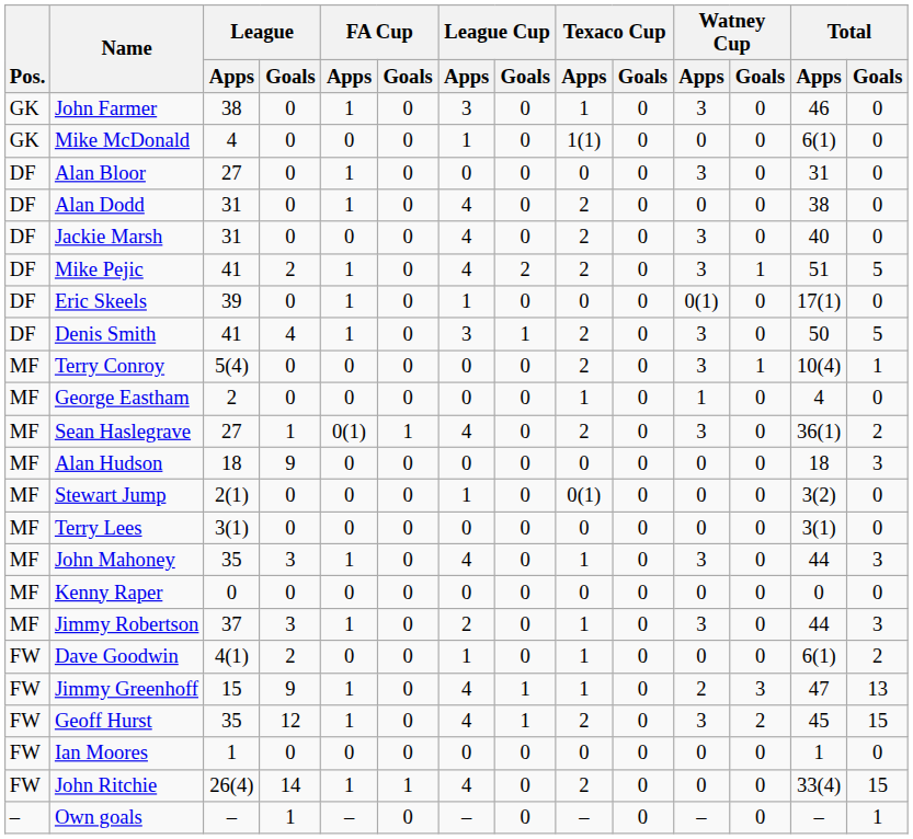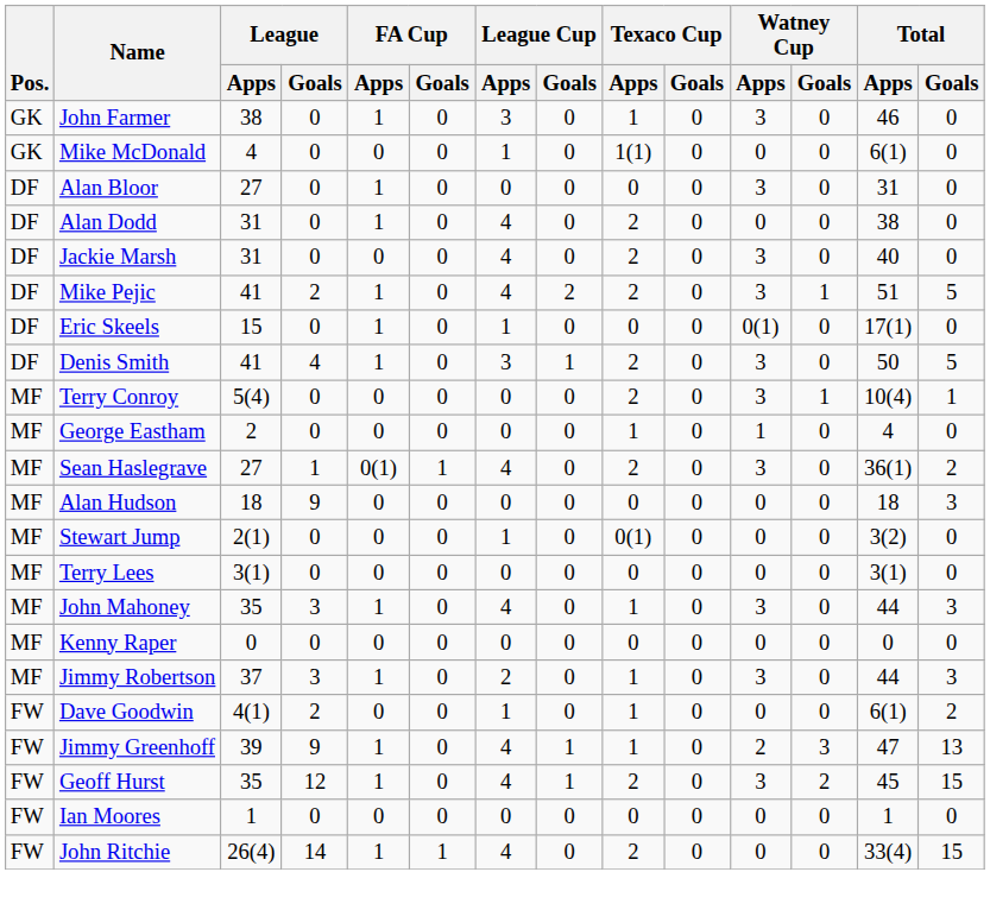 <table class="wikitable" style="text-align:center">
 <tr>
 <th rowspan="2" valign="bottom">Pos.</th>
 <th rowspan="2">Name</th>
 <th colspan="2" width="85">League</th>
 <th colspan="2" width="85">FA Cup</th>
 <th colspan="2" width="85">League Cup</th>
 <th colspan="2" width="85">Texaco Cup</th>
 <th colspan="2" width="85">Watney Cup</th>
 <th colspan="2" width="85">Total</th>
 </tr>
 <tr>
 <th>Apps</th>
 <th>Goals</th>
 <th>Apps</th>
 <th>Goals</th>
 <th>Apps</th>
 <th>Goals</th>
 <th>Apps</th>
 <th>Goals</th>
 <th>Apps</th>
 <th>Goals</th>
 <th>Apps</th>
 <th>Goals</th>
 </tr>
 <tr>
 <td align="left">GK</td>
 <td align="left"> <a href='#'>John Farmer</a></td>
 <td>38</td>
 <td>0</td>
 <td>1</td>
 <td>0</td>
 <td>3</td>
 <td>0</td>
 <td>1</td>
 <td>0</td>
 <td>3</td>
 <td>0</td>
 <td>46</td>
 <td>0</td>
 </tr>
 <tr>
 <td align="left">GK</td>
 <td align="left"> <a href='#'>Mike McDonald</a></td>
 <td>4</td>
 <td>0</td>
 <td>0</td>
 <td>0</td>
 <td>1</td>
 <td>0</td>
 <td>1(1)</td>
 <td>0</td>
 <td>0</td>
 <td>0</td>
 <td>6(1)</td>
 <td>0</td>
 </tr>
 <tr>
 <td align="left">DF</td>
 <td align="left"> <a href='#'>Alan Bloor</a></td>
 <td>27</td>
 <td>0</td>
 <td>1</td>
 <td>0</td>
 <td>0</td>
 <td>0</td>
 <td>0</td>
 <td>0</td>
 <td>3</td>
 <td>0</td>
 <td>31</td>
 <td>0</td>
 </tr>
 <tr>
 <td align="left">DF</td>
 <td align="left"> <a href='#'>Alan Dodd</a></td>
 <td>31</td>
 <td>0</td>
 <td>1</td>
 <td>0</td>
 <td>4</td>
 <td>0</td>
 <td>2</td>
 <td>0</td>
 <td>0</td>
 <td>0</td>
 <td>38</td>
 <td>0</td>
 </tr>
 <tr>
 <td align="left">DF</td>
 <td align="left"> <a href='#'>Jackie Marsh</a></td>
 <td>31</td>
 <td>0</td>
 <td>0</td>
 <td>0</td>
 <td>4</td>
 <td>0</td>
 <td>2</td>
 <td>0</td>
 <td>3</td>
 <td>0</td>
 <td>40</td>
 <td>0</td>
 </tr>
 <tr>
 <td align="left">DF</td>
 <td align="left"> <a href='#'>Mike Pejic</a></td>
 <td>41</td>
 <td>2</td>
 <td>1</td>
 <td>0</td>
 <td>4</td>
 <td>2</td>
 <td>2</td>
 <td>0</td>
 <td>3</td>
 <td>1</td>
 <td>51</td>
 <td>5</td>
 </tr>
 <tr>
 <td align="left">DF</td>
 <td align="left"> <a href='#'>Eric Skeels</a></td>
-<td>39</td>
+<td>15</td>
 <td>0</td>
 <td>1</td>
 <td>0</td>
 <td>1</td>
 <td>0</td>
 <td>0</td>
 <td>0</td>
 <td>0(1)</td>
 <td>0</td>
 <td>17(1)</td>
 <td>0</td>
 </tr>
 <tr>
 <td align="left">DF</td>
 <td align="left"> <a href='#'>Denis Smith</a></td>
 <td>41</td>
 <td>4</td>
 <td>1</td>
 <td>0</td>
 <td>3</td>
 <td>1</td>
 <td>2</td>
 <td>0</td>
 <td>3</td>
 <td>0</td>
 <td>50</td>
 <td>5</td>
 </tr>
 <tr>
 <td align="left">MF</td>
 <td align="left"> <a href='#'>Terry Conroy</a></td>
 <td>5(4)</td>
 <td>0</td>
 <td>0</td>
 <td>0</td>
 <td>0</td>
 <td>0</td>
 <td>2</td>
 <td>0</td>
 <td>3</td>
 <td>1</td>
 <td>10(4)</td>
 <td>1</td>
 </tr>
 <tr>
 <td align="left">MF</td>
 <td align="left"> <a href='#'>George Eastham</a></td>
 <td>2</td>
 <td>0</td>
 <td>0</td>
 <td>0</td>
 <td>0</td>
 <td>0</td>
 <td>1</td>
 <td>0</td>
 <td>1</td>
 <td>0</td>
 <td>4</td>
 <td>0</td>
 </tr>
 <tr>
 <td align="left">MF</td>
 <td align="left"> <a href='#'>Sean Haslegrave</a></td>
 <td>27</td>
 <td>1</td>
 <td>0(1)</td>
 <td>1</td>
 <td>4</td>
 <td>0</td>
 <td>2</td>
 <td>0</td>
 <td>3</td>
 <td>0</td>
 <td>36(1)</td>
 <td>2</td>
 </tr>
 <tr>
 <td align="left">MF</td>
 <td align="left"> <a href='#'>Alan Hudson</a></td>
 <td>18</td>
 <td>9</td>
 <td>0</td>
 <td>0</td>
 <td>0</td>
 <td>0</td>
 <td>0</td>
 <td>0</td>
 <td>0</td>
 <td>0</td>
 <td>18</td>
 <td>3</td>
 </tr>
 <tr>
 <td align="left">MF</td>
 <td align="left"> <a href='#'>Stewart Jump</a></td>
 <td>2(1)</td>
 <td>0</td>
 <td>0</td>
 <td>0</td>
 <td>1</td>
 <td>0</td>
 <td>0(1)</td>
 <td>0</td>
 <td>0</td>
 <td>0</td>
 <td>3(2)</td>
 <td>0</td>
 </tr>
 <tr>
 <td align="left">MF</td>
 <td align="left"> <a href='#'>Terry Lees</a></td>
 <td>3(1)</td>
 <td>0</td>
 <td>0</td>
 <td>0</td>
 <td>0</td>
 <td>0</td>
 <td>0</td>
 <td>0</td>
 <td>0</td>
 <td>0</td>
 <td>3(1)</td>
 <td>0</td>
 </tr>
 <tr>
 <td align="left">MF</td>
 <td align="left"> <a href='#'>John Mahoney</a></td>
 <td>35</td>
 <td>3</td>
 <td>1</td>
 <td>0</td>
 <td>4</td>
 <td>0</td>
 <td>1</td>
 <td>0</td>
 <td>3</td>
 <td>0</td>
 <td>44</td>
 <td>3</td>
 </tr>
 <tr>
 <td align="left">MF</td>
 <td align="left"> <a href='#'>Kenny Raper</a></td>
 <td>0</td>
 <td>0</td>
 <td>0</td>
 <td>0</td>
 <td>0</td>
 <td>0</td>
 <td>0</td>
 <td>0</td>
 <td>0</td>
 <td>0</td>
 <td>0</td>
 <td>0</td>
 </tr>
 <tr>
 <td align="left">MF</td>
 <td align="left"> <a href='#'>Jimmy Robertson</a></td>
 <td>37</td>
 <td>3</td>
 <td>1</td>
 <td>0</td>
 <td>2</td>
 <td>0</td>
 <td>1</td>
 <td>0</td>
 <td>3</td>
 <td>0</td>
 <td>44</td>
 <td>3</td>
 </tr>
 <tr>
 <td align="left">FW</td>
 <td align="left"> <a href='#'>Dave Goodwin</a></td>
 <td>4(1)</td>
 <td>2</td>
 <td>0</td>
 <td>0</td>
 <td>1</td>
 <td>0</td>
 <td>1</td>
 <td>0</td>
 <td>0</td>
 <td>0</td>
 <td>6(1)</td>
 <td>2</td>
 </tr>
 <tr>
 <td align="left">FW</td>
 <td align="left"> <a href='#'>Jimmy Greenhoff</a></td>
-<td>15</td>
+<td>39</td>
 <td>9</td>
 <td>1</td>
 <td>0</td>
 <td>4</td>
 <td>1</td>
 <td>1</td>
 <td>0</td>
 <td>2</td>
 <td>3</td>
 <td>47</td>
 <td>13</td>
 </tr>
 <tr>
 <td align="left">FW</td>
 <td align="left"> <a href='#'>Geoff Hurst</a></td>
 <td>35</td>
 <td>12</td>
 <td>1</td>
 <td>0</td>
 <td>4</td>
 <td>1</td>
 <td>2</td>
 <td>0</td>
 <td>3</td>
 <td>2</td>
 <td>45</td>
 <td>15</td>
 </tr>
 <tr>
 <td align="left">FW</td>
 <td align="left"> <a href='#'>Ian Moores</a></td>
 <td>1</td>
 <td>0</td>
 <td>0</td>
 <td>0</td>
 <td>0</td>
 <td>0</td>
 <td>0</td>
 <td>0</td>
 <td>0</td>
 <td>0</td>
 <td>1</td>
 <td>0</td>
 </tr>
 <tr>
 <td align="left">FW</td>
 <td align="left"> <a href='#'>John Ritchie</a></td>
 <td>26(4)</td>
 <td>14</td>
 <td>1</td>
 <td>1</td>
 <td>4</td>
 <td>0</td>
 <td>2</td>
 <td>0</td>
 <td>0</td>
 <td>0</td>
 <td>33(4)</td>
 <td>15</td>
 </tr>
-<tr>
-<td align="left">–</td>
-<td align="left"><a href='#'>Own goals</a></td>
-<td>–</td>
-<td>1</td>
-<td>–</td>
-<td>0</td>
-<td>–</td>
-<td>0</td>
-<td>–</td>
-<td>0</td>
-<td>–</td>
-<td>0</td>
-<td>–</td>
-<td>1</td>
-</tr>
 </table>
